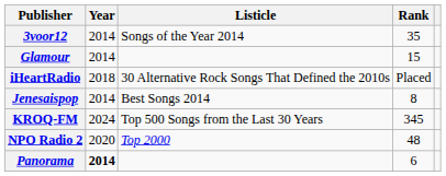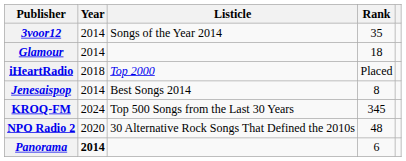 <table class="wikitable sortable plainrowheaders" style="text-align:center">
 <tr>
 <th scope="col">Publisher</th>
 <th scope="col">Year</th>
 <th scope="col">Listicle</th>
 <th scope="col">Rank</th>
 <th scope="col" class="unsortable"></th>
 </tr>
 <tr>
 <th scope="row"><em><a href='#'>3voor12</a></em></th>
 <td>2014</td>
 <td style="text-align:left;">Songs of the Year 2014</td>
 <td>35</td>
 <td></td>
 </tr>
 <tr>
 <th scope="row"><em><a href='#'>Glamour</a></em></th>
 <td>2014</td>
 <td style="text-align:left;"></td>
-<td>15</td>
+<td>18</td>
 <td></td>
 </tr>
 <tr>
 <th scope="row"><a href='#'>iHeartRadio</a></th>
 <td>2018</td>
-<td style="text-align:left;">30 Alternative Rock Songs That Defined the 2010s</td>
+<td style="text-align:left;"><em><a href='#'>Top 2000</a></em></td>
 <td>Placed</td>
 <td></td>
 </tr>
 <tr>
 <th scope="row"><em><a href='#'>Jenesaispop</a></em></th>
 <td>2014</td>
 <td style="text-align:left;">Best Songs 2014</td>
 <td>8</td>
 <td></td>
 </tr>
 <tr>
 <th scope="row"><a href='#'>KROQ-FM</a></th>
 <td>2024</td>
 <td style="text-align:left;">Top 500 Songs from the Last 30 Years</td>
 <td>345</td>
 <td></td>
 </tr>
 <tr>
 <th scope="row"><a href='#'>NPO Radio 2</a></th>
 <td>2020</td>
-<td style="text-align:left;"><em><a href='#'>Top 2000</a></em></td>
+<td style="text-align:left;">30 Alternative Rock Songs That Defined the 2010s</td>
 <td>48</td>
 <td></td>
 </tr>
 <tr>
 <th scope="row"><em><a href='#'>Panorama</a></em></th>
 <td><strong>2014</strong></td>
 <td style="text-align:left;"></td>
 <td>6</td>
 <td></td>
 </tr>
 </table>
